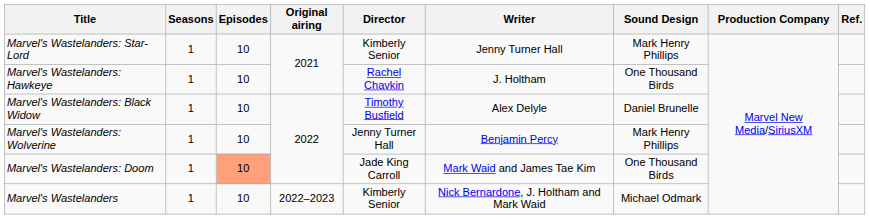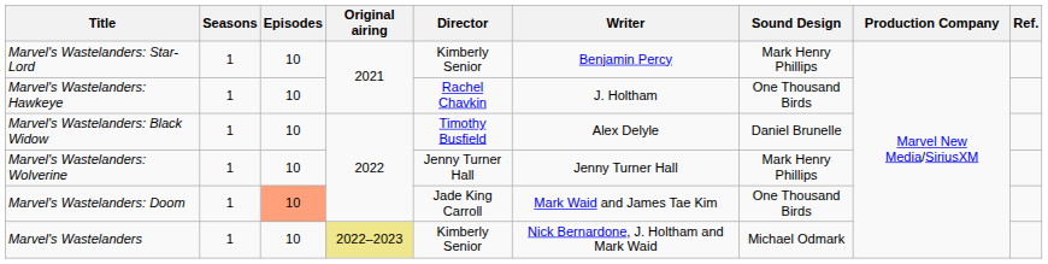 <table class="wikitable">
 <tr>
 <th>Title</th>
 <th>Seasons</th>
 <th>Episodes</th>
 <th>Original airing</th>
 <th>Director</th>
 <th>Writer</th>
 <th>Sound Design</th>
 <th>Production Company</th>
 <th>Ref.</th>
 </tr>
 <tr>
 <td><em>Marvel's Wastelanders: Star-Lord</em></td>
 <td align="center">1</td>
 <td align="center">10</td>
 <td align="center" rowspan="2">2021</td>
 <td align="center">Kimberly Senior</td>
-<td align="center">Jenny Turner Hall</td>
+<td align="center"><a href='#'>Benjamin Percy</a></td>
 <td align="center">Mark Henry Phillips</td>
 <td align="center" rowspan="6"><a href='#'>Marvel New Media</a>/<a href='#'>SiriusXM</a></td>
 <td align="center"></td>
 </tr>
 <tr>
 <td><em>Marvel's Wastelanders: Hawkeye</em></td>
 <td align="center">1</td>
 <td align="center">10</td>
 <td align="center"><a href='#'>Rachel Chavkin</a></td>
 <td align="center">J. Holtham</td>
 <td align="center">One Thousand Birds</td>
 <td align="center"></td>
 </tr>
 <tr>
 <td><em>Marvel's Wastelanders: Black Widow</em></td>
 <td align="center">1</td>
 <td align="center">10</td>
 <td align="center" rowspan="3">2022</td>
 <td align="center"><a href='#'>Timothy Busfield</a></td>
 <td align="center">Alex Delyle</td>
 <td align="center">Daniel Brunelle</td>
 <td align="center"></td>
 </tr>
 <tr>
 <td><em>Marvel's Wastelanders: Wolverine</em></td>
 <td align="center">1</td>
 <td align="center">10</td>
 <td align="center">Jenny Turner Hall</td>
-<td align="center"><a href='#'>Benjamin Percy</a></td>
+<td align="center">Jenny Turner Hall</td>
 <td align="center">Mark Henry Phillips</td>
 <td align="center"></td>
 </tr>
 <tr>
 <td><em>Marvel's Wastelanders: Doom</em></td>
 <td align="center">1</td>
 <td align="center" style="background: lightsalmon;">10</td>
 <td align="center">Jade King Carroll</td>
 <td align="center"><a href='#'>Mark Waid</a> and James Tae Kim</td>
 <td align="center">One Thousand Birds</td>
 <td align="center"></td>
 </tr>
 <tr>
 <td><em>Marvel's Wastelanders</em></td>
 <td align="center">1</td>
 <td align="center">10</td>
-<td align="center">2022–2023</td>
+<td align="center" style="background: khaki;">2022–2023</td>
 <td align="center">Kimberly Senior</td>
 <td align="center"><a href='#'>Nick Bernardone</a>, J. Holtham and Mark Waid</td>
 <td align="center">Michael Odmark</td>
 <td align="center"></td>
 </tr>
 </table>
